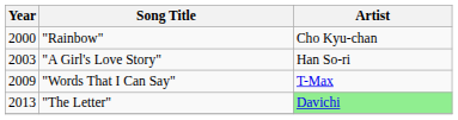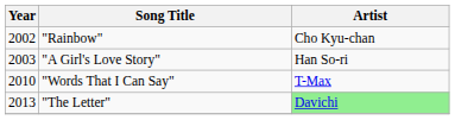 <table class="wikitable" style="width:520px">
 <tr>
 <th width=10>Year</th>
 <th>Song Title</th>
 <th>Artist</th>
 </tr>
 <tr>
-<td>2000</td>
+<td>2002</td>
 <td>"Rainbow"</td>
 <td>Cho Kyu-chan</td>
 </tr>
 <tr>
 <td>2003</td>
 <td>"A Girl's Love Story"</td>
 <td>Han So-ri</td>
 </tr>
 <tr>
-<td>2009</td>
+<td>2010</td>
 <td>"Words That I Can Say"</td>
 <td><a href='#'>T-Max</a></td>
 </tr>
 <tr>
 <td>2013</td>
 <td>"The Letter"</td>
 <td style="background: lightgreen;"><a href='#'>Davichi</a></td>
 </tr>
 <tr>
 </tr>
 </table>
